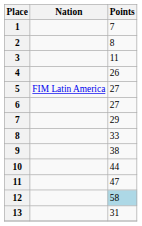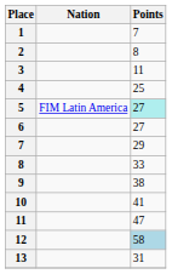 <table class="wikitable" style="font-size: 85%">
 <tr>
 <th>Place</th>
 <th>Nation</th>
 <th>Points</th>
 </tr>
 <tr>
 <th>1</th>
 <td></td>
 <td>7</td>
 </tr>
 <tr>
 <th>2</th>
 <td></td>
 <td>8</td>
 </tr>
 <tr>
 <th>3</th>
 <td></td>
 <td>11</td>
 </tr>
 <tr>
 <th>4</th>
 <td></td>
-<td>26</td>
+<td>25</td>
 </tr>
 <tr>
 <th>5</th>
 <td><a href='#'>FIM Latin America</a></td>
-<td>27</td>
+<td style="background: paleturquoise;">27</td>
 </tr>
 <tr>
 <th>6</th>
 <td></td>
 <td>27</td>
 </tr>
 <tr>
 <th>7</th>
 <td></td>
 <td>29</td>
 </tr>
 <tr>
 <th>8</th>
 <td></td>
 <td>33</td>
 </tr>
 <tr>
 <th>9</th>
 <td></td>
 <td>38</td>
 </tr>
 <tr>
 <th>10</th>
 <td></td>
-<td>44</td>
+<td>41</td>
 </tr>
 <tr>
 <th>11</th>
 <td></td>
 <td>47</td>
 </tr>
 <tr>
 <th>12</th>
 <td></td>
 <td style="background: lightblue;">58</td>
 </tr>
 <tr>
 <th>13</th>
 <td></td>
 <td>31</td>
 </tr>
 <tr>
 </tr>
 </table>
